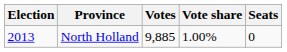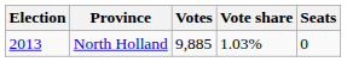 <table class="wikitable">
 <tr>
 <th>Election</th>
 <th>Province</th>
 <th>Votes</th>
 <th>Vote share</th>
 <th>Seats</th>
 </tr>
 <tr>
 <td><a href='#'>2013</a></td>
 <td><a href='#'>North Holland</a></td>
 <td>9,885</td>
-<td>1.00%</td>
+<td>1.03%</td>
 <td>0</td>
 </tr>
 </table>
